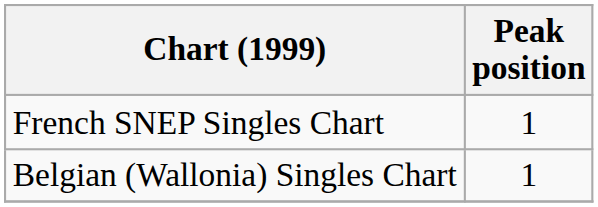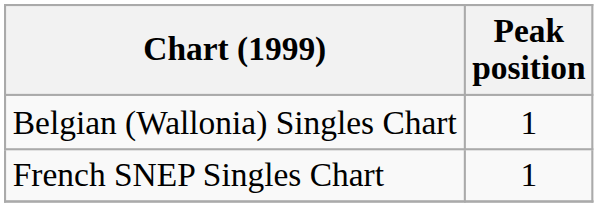 <table class="wikitable sortable">
 <tr>
 <th align="left">Chart (1999)</th>
 <th align="center">Peak<br>position</th>
 </tr>
 <tr>
-<td align="left">French SNEP Singles Chart</td>
+<td align="left">Belgian (Wallonia) Singles Chart</td>
 <td align="center">1</td>
 </tr>
 <tr>
-<td align="left">Belgian (Wallonia) Singles Chart</td>
+<td align="left">French SNEP Singles Chart</td>
 <td align="center">1</td>
 </tr>
 <tr>
 </tr>
 </table>
